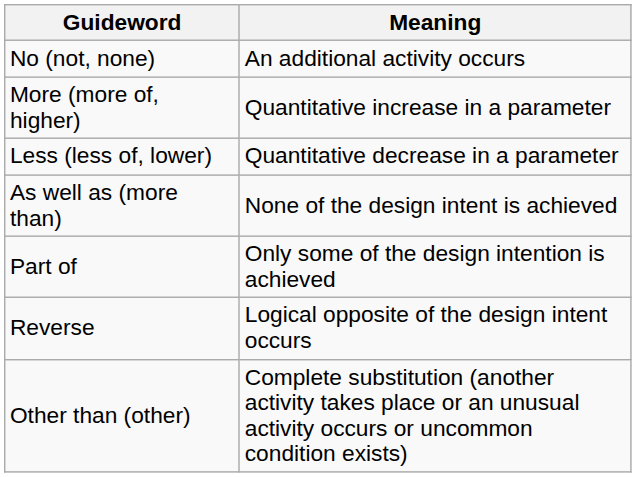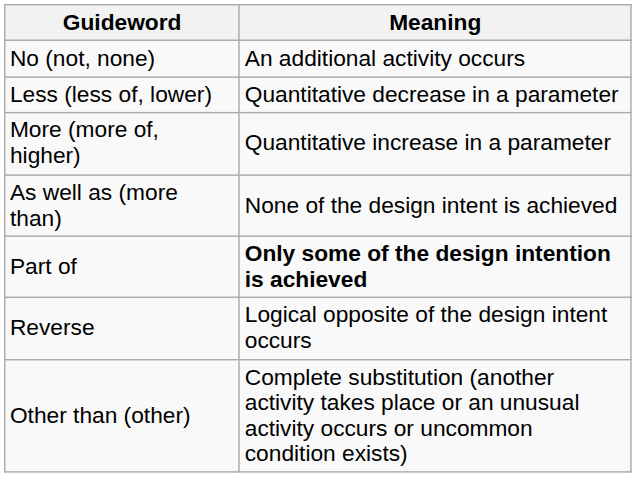 <table class="wikitable" style="width:50%">
 <tr>
 <th width="30%">Guideword</th>
 <th width="50%">Meaning</th>
 </tr>
 <tr>
 <td>No (not, none)</td>
 <td>An additional activity occurs</td>
 </tr>
 <tr>
+<td>Less (less of, lower)</td>
+<td>Quantitative decrease in a parameter</td>
+</tr>
+<tr>
 <td>More (more of, higher)</td>
 <td>Quantitative increase in a parameter</td>
-</tr>
-<tr>
-<td>Less (less of, lower)</td>
-<td>Quantitative decrease in a parameter</td>
 </tr>
 <tr>
 <td>As well as (more than)</td>
 <td>None of the design intent is achieved</td>
 </tr>
 <tr>
 <td>Part of</td>
-<td>Only some of the design intention is achieved</td>
+<td><strong>Only some of the design intention is achieved</strong></td>
 </tr>
 <tr>
 <td>Reverse</td>
 <td>Logical opposite of the design intent occurs</td>
 </tr>
 <tr>
 <td>Other than (other)</td>
 <td>Complete substitution (another activity takes place or an unusual activity occurs or uncommon condition exists)</td>
 </tr>
 </table>
